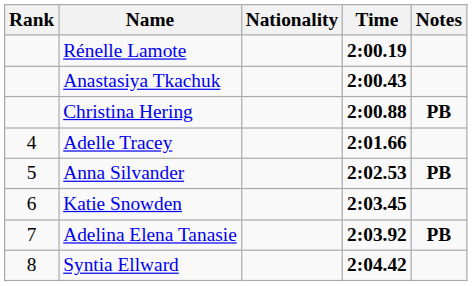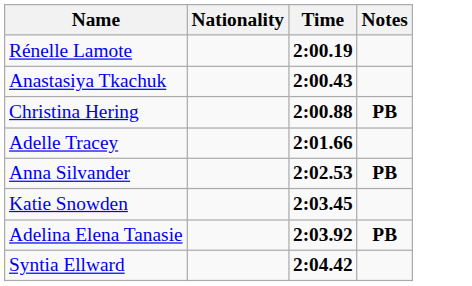 <table class="wikitable sortable" style="text-align:center">
 <tr>
-<th>Rank</th>
 <th>Name</th>
 <th>Nationality</th>
 <th>Time</th>
 <th>Notes</th>
 </tr>
 <tr>
-<td></td>
 <td align=left><a href='#'>Rénelle Lamote</a></td>
 <td align=left></td>
 <td><strong>2:00.19</strong></td>
 <td></td>
 </tr>
 <tr>
-<td></td>
 <td align=left><a href='#'>Anastasiya Tkachuk</a></td>
 <td align=left></td>
 <td><strong>2:00.43</strong></td>
 <td></td>
 </tr>
 <tr>
-<td></td>
 <td align=left><a href='#'>Christina Hering</a></td>
 <td align=left></td>
 <td><strong>2:00.88</strong></td>
 <td><strong>PB</strong></td>
 </tr>
 <tr>
-<td>4</td>
 <td align=left><a href='#'>Adelle Tracey</a></td>
 <td align=left></td>
 <td><strong>2:01.66</strong></td>
 <td></td>
 </tr>
 <tr>
-<td>5</td>
 <td align=left><a href='#'>Anna Silvander</a></td>
 <td align=left></td>
 <td><strong>2:02.53</strong></td>
 <td><strong>PB</strong></td>
 </tr>
 <tr>
-<td>6</td>
 <td align=left><a href='#'>Katie Snowden</a></td>
 <td align=left></td>
 <td><strong>2:03.45</strong></td>
 <td></td>
 </tr>
 <tr>
-<td>7</td>
 <td align=left><a href='#'>Adelina Elena Tanasie</a></td>
 <td align=left></td>
 <td><strong>2:03.92</strong></td>
 <td><strong>PB</strong></td>
 </tr>
 <tr>
-<td>8</td>
 <td align=left><a href='#'>Syntia Ellward</a></td>
 <td align=left></td>
 <td><strong>2:04.42</strong></td>
 <td></td>
 </tr>
 </table>
